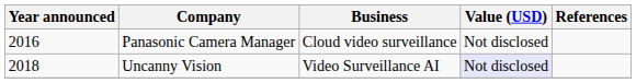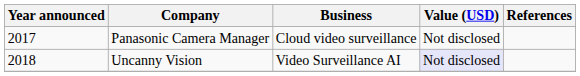 <table class="wikitable sortable">
 <tr>
 <th>Year announced</th>
 <th>Company</th>
 <th class="unsortable">Business</th>
 <th>Value (<a href='#'>USD</a>)</th>
 <th class="unsortable">References</th>
 </tr>
 <tr>
-<td>2016</td>
+<td>2017</td>
 <td>Panasonic Camera Manager</td>
 <td>Cloud video surveillance</td>
 <td>Not disclosed</td>
 <td></td>
 </tr>
 <tr>
 <td>2018</td>
 <td>Uncanny Vision</td>
 <td>Video Surveillance AI</td>
 <td style="background: lavender;">Not disclosed</td>
 <td></td>
 </tr>
 <tr>
 </tr>
 </table>
